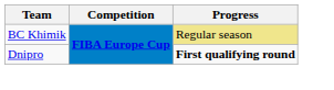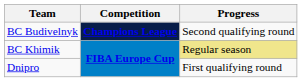 <table class="wikitable sortable">
 <tr>
 <th>Team</th>
 <th>Competition</th>
 <th>Progress</th>
+</tr>
+<tr>
+<td><a href='#'>BC Budivelnyk</a></td>
+<td rowspan="1" style="background-color:#071D49;color:#D0D3D4;text-align:center"><strong><a href='#'><span>Champions League</span></a></strong></td>
+<td>Second qualifying round</td>
 </tr>
 <tr>
 <td><a href='#'>BC Khimik</a></td>
 <td rowspan=2 style="background-color:#0080C8;color:white;text-align:center"><strong><a href='#'><span>FIBA Europe Cup</span></a></strong></td>
 <td style="background: khaki;">Regular season</td>
 </tr>
 <tr>
 <td><a href='#'>Dnipro</a></td>
-<td><strong>First qualifying round</strong></td>
+<td>First qualifying round</td>
 </tr>
 </table>
